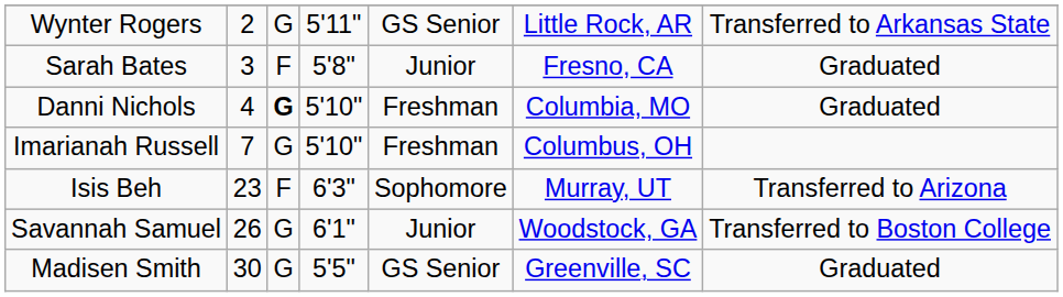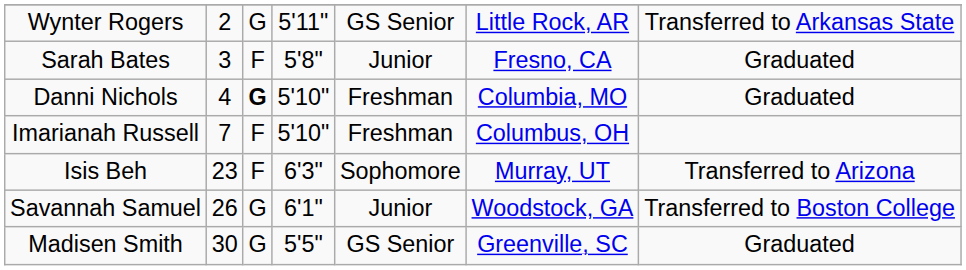 <table class="wikitable sortable" style="text-align: center">
 <tr align=center>
 </tr>
 <tr>
 <td>Wynter Rogers</td>
 <td>2</td>
 <td>G</td>
 <td>5'11"</td>
 <td>GS Senior</td>
 <td><a href='#'>Little Rock, AR</a></td>
 <td>Transferred to <a href='#'>Arkansas State</a></td>
 </tr>
 <tr>
 <td>Sarah Bates</td>
 <td>3</td>
 <td>F</td>
 <td>5'8"</td>
 <td>Junior</td>
 <td><a href='#'>Fresno, CA</a></td>
 <td>Graduated</td>
 </tr>
 <tr>
 <td>Danni Nichols</td>
 <td>4</td>
 <td><strong>G</strong></td>
 <td>5'10"</td>
 <td> Freshman</td>
 <td><a href='#'>Columbia, MO</a></td>
 <td>Graduated</td>
 </tr>
 <tr>
 <td>Imarianah Russell</td>
 <td>7</td>
-<td>G</td>
+<td>F</td>
 <td>5'10"</td>
 <td>Freshman</td>
 <td><a href='#'>Columbus, OH</a></td>
 <td></td>
 </tr>
 <tr>
 <td>Isis Beh</td>
 <td>23</td>
 <td>F</td>
 <td>6'3"</td>
 <td> Sophomore</td>
 <td><a href='#'>Murray, UT</a></td>
 <td>Transferred to <a href='#'>Arizona</a></td>
 </tr>
 <tr>
 <td>Savannah Samuel</td>
 <td>26</td>
 <td>G</td>
 <td>6'1"</td>
 <td>Junior</td>
 <td><a href='#'>Woodstock, GA</a></td>
 <td>Transferred to <a href='#'>Boston College</a></td>
 </tr>
 <tr>
 <td>Madisen Smith</td>
 <td>30</td>
 <td>G</td>
 <td>5'5"</td>
 <td>GS Senior</td>
 <td><a href='#'>Greenville, SC</a></td>
 <td>Graduated</td>
 </tr>
 </table>
